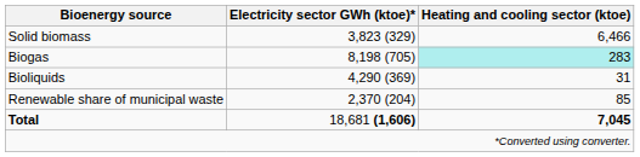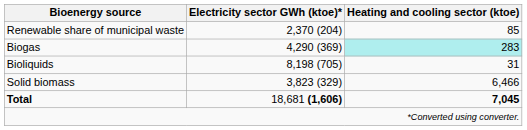 <table class="wikitable" style="text-align: right">
 <tr>
 <th>Bioenergy source</th>
 <th>Electricity sector GWh (ktoe)*</th>
 <th>Heating and cooling sector (ktoe)</th>
 </tr>
 <tr>
-<td style="text-align:left;">Solid biomass</td>
-<td>3,823    (329)</td>
-<td>6,466</td>
+<td style="text-align:left;">Renewable share of municipal waste</td>
+<td>2,370    (204)</td>
+<td>85</td>
 </tr>
 <tr>
 <td style="text-align:left;">Biogas</td>
-<td>8,198    (705)</td>
+<td>4,290    (369)</td>
 <td style="background: paleturquoise;">283</td>
 </tr>
 <tr>
 <td style="text-align:left;">Bioliquids</td>
-<td>4,290    (369)</td>
+<td>8,198    (705)</td>
 <td>31</td>
 </tr>
 <tr>
-<td style="text-align:left;">Renewable share of municipal waste</td>
-<td>2,370    (204)</td>
-<td>85</td>
+<td style="text-align:left;">Solid biomass</td>
+<td>3,823    (329)</td>
+<td>6,466</td>
 </tr>
 <tr>
 <td style="text-align:left;"><strong>Total</strong></td>
 <td>18,681 <strong>(1,606)</strong></td>
 <td><strong>7,045</strong></td>
 </tr>
 <tr>
 <td colspan=3><small><em>*Converted using  converter.</em></small></td>
 </tr>
 </table>
